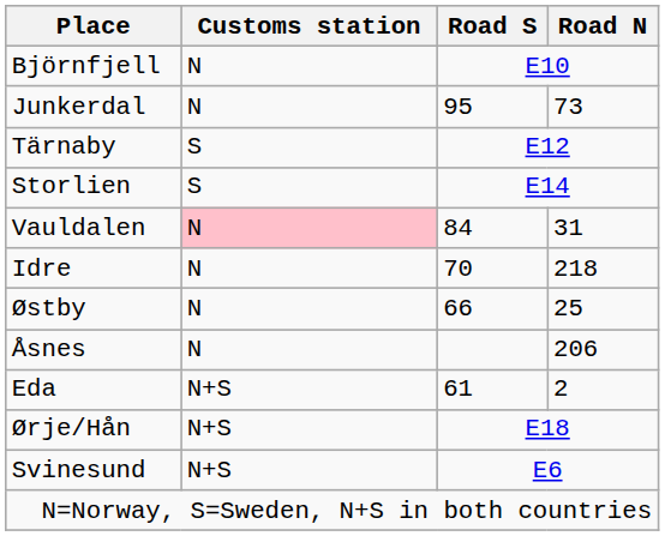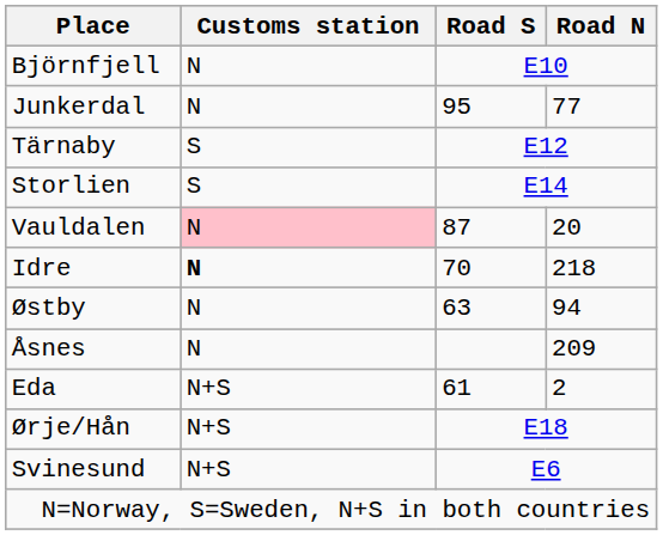 <table class=wikitable>
 <tr>
 <th>Place</th>
 <th>Customs station</th>
 <th>Road S</th>
 <th>Road N</th>
 </tr>
 <tr>
 <td>Björnfjell</td>
 <td>N</td>
 <td colspan=2 align=center><a href='#'>E10</a></td>
 </tr>
 <tr>
 <td>Junkerdal</td>
 <td>N</td>
 <td>95</td>
-<td>73</td>
+<td>77</td>
 </tr>
 <tr>
 <td>Tärnaby</td>
 <td>S</td>
 <td colspan=2 align=center><a href='#'>E12</a></td>
 </tr>
 <tr>
 <td>Storlien</td>
 <td>S</td>
 <td colspan=2 align=center><a href='#'>E14</a></td>
 </tr>
 <tr>
 <td>Vauldalen</td>
 <td style="background: pink;">N</td>
-<td>84</td>
-<td>31</td>
+<td>87</td>
+<td>20</td>
 </tr>
 <tr>
 <td>Idre</td>
-<td>N</td>
+<td><strong>N</strong></td>
 <td>70</td>
 <td>218 </td>
 </tr>
 <tr>
 <td>Østby</td>
 <td>N</td>
-<td>66</td>
-<td>25</td>
+<td>63</td>
+<td>94</td>
 </tr>
 <tr>
 <td>Åsnes</td>
 <td>N</td>
 <td></td>
-<td>206</td>
+<td>209</td>
 </tr>
 <tr>
 <td>Eda</td>
 <td>N+S</td>
 <td>61</td>
 <td>2</td>
 </tr>
 <tr>
 <td>Ørje/Hån</td>
 <td>N+S</td>
 <td colspan=2 align=center><a href='#'>E18</a></td>
 </tr>
 <tr>
 <td>Svinesund</td>
 <td>N+S</td>
 <td colspan=2 align=center><a href='#'>E6</a></td>
 </tr>
 <tr>
 <td colspan=9>  N=Norway, S=Sweden, N+S in both countries</td>
 </tr>
 </table>
